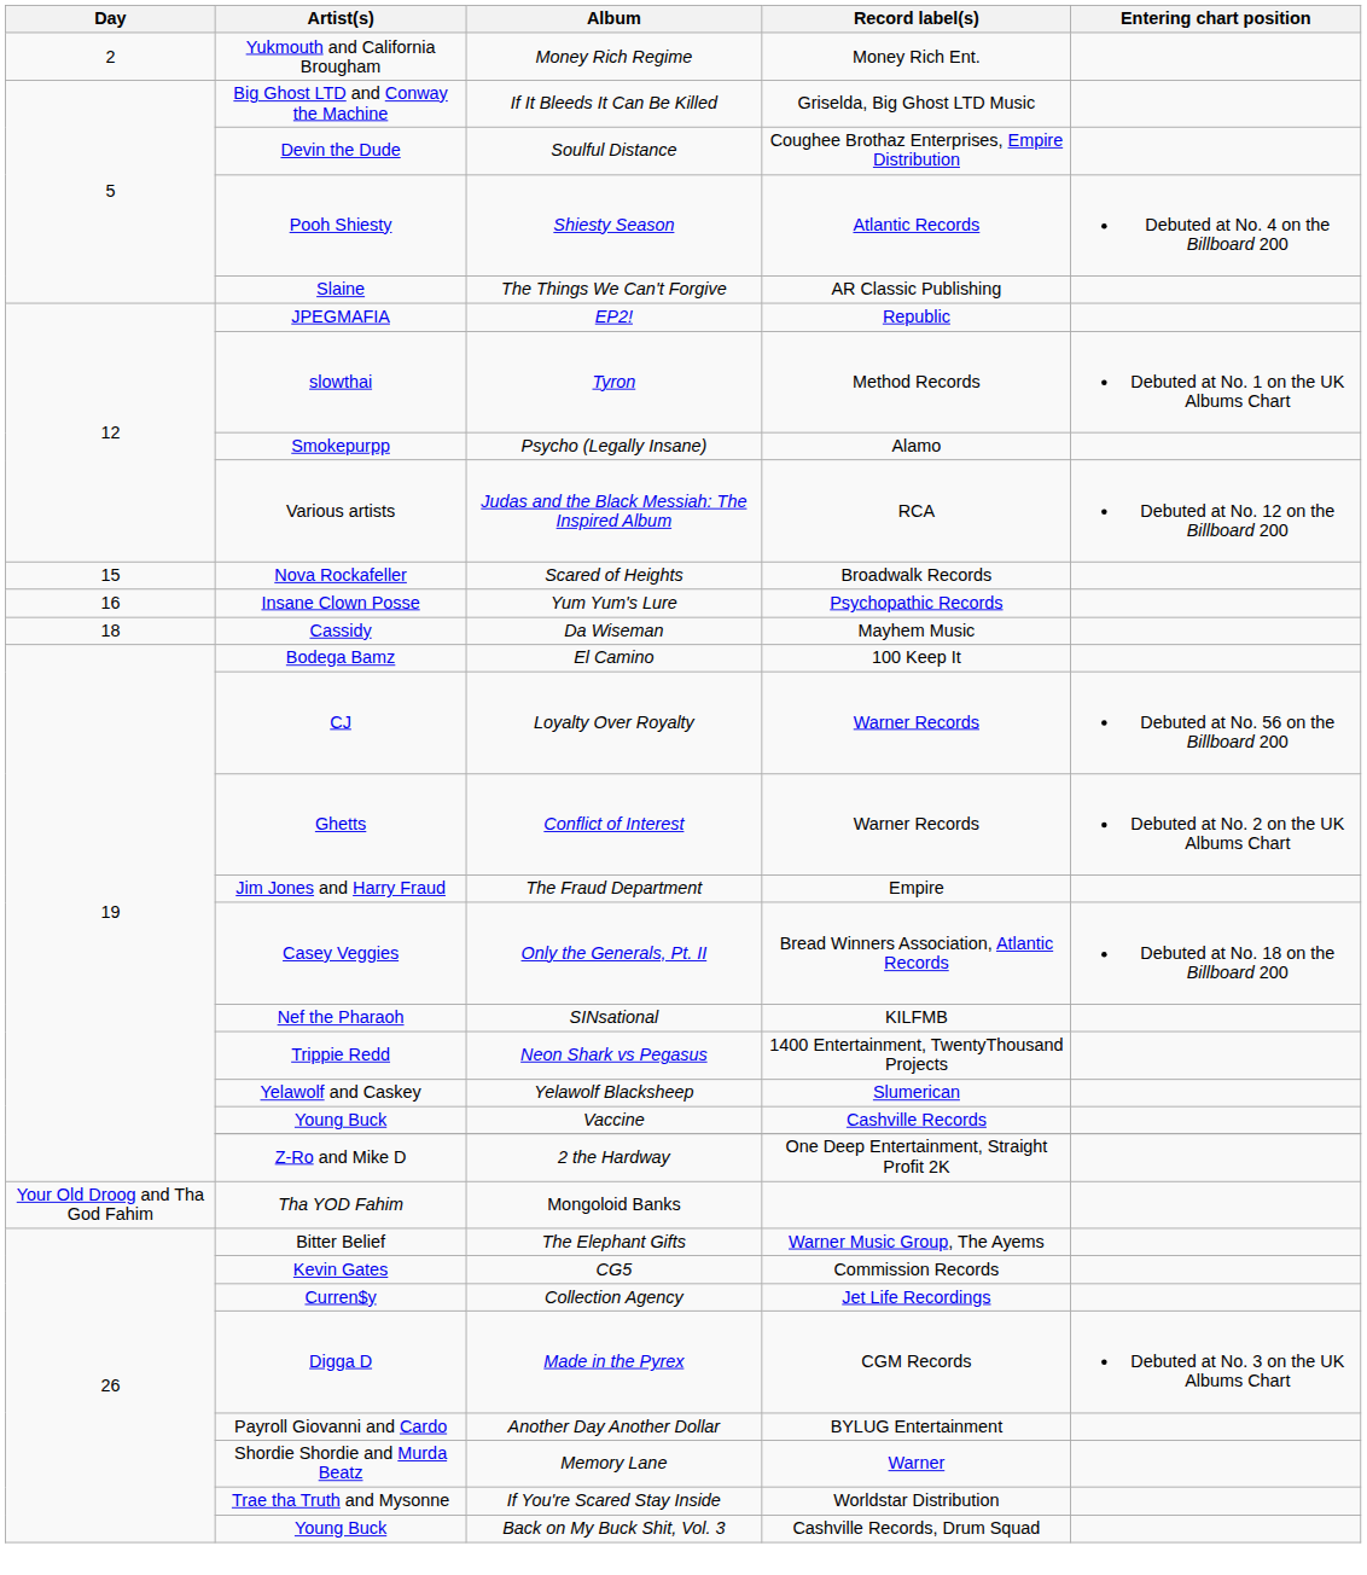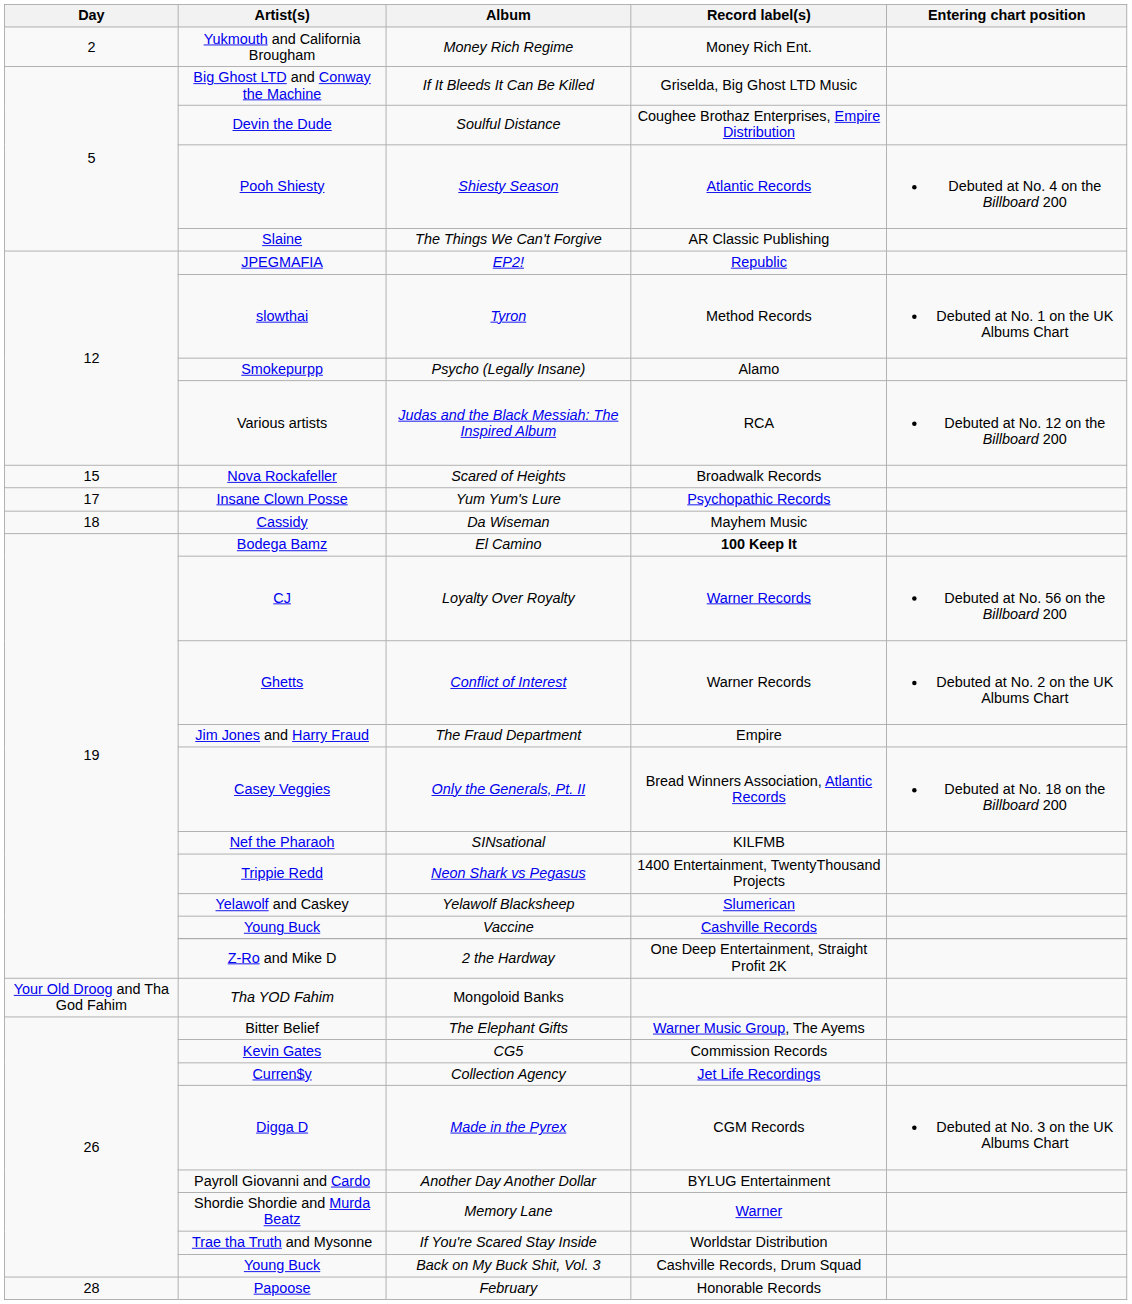 <table class="wikitable" style="text-align:center;">
 <tr>
 <th scope="col">Day</th>
 <th scope="col">Artist(s)</th>
 <th scope="col">Album</th>
 <th scope="col">Record label(s)</th>
 <th><strong>Entering chart position</strong></th>
 </tr>
 <tr>
 <td>2</td>
 <td><a href='#'>Yukmouth</a> and California Brougham</td>
 <td><em>Money Rich Regime</em></td>
 <td>Money Rich Ent.</td>
 <td></td>
 </tr>
 <tr>
 <td rowspan="4">5</td>
 <td><a href='#'>Big Ghost LTD</a> and <a href='#'>Conway the Machine</a></td>
 <td><em>If It Bleeds It Can Be Killed</em></td>
 <td>Griselda, Big Ghost LTD Music</td>
 <td></td>
 </tr>
 <tr>
 <td><a href='#'>Devin the Dude</a></td>
 <td><em>Soulful Distance</em></td>
 <td>Coughee Brothaz Enterprises, <a href='#'>Empire Distribution</a></td>
 <td></td>
 </tr>
 <tr>
 <td><a href='#'>Pooh Shiesty</a></td>
 <td><em><a href='#'>Shiesty Season</a></em></td>
 <td><a href='#'>Atlantic Records</a></td>
 <td><br><ul><li>Debuted at No. 4 on the <em>Billboard</em> 200</li></ul></td>
 </tr>
 <tr>
 <td rowspan="1"><a href='#'>Slaine</a></td>
 <td><em>The Things We Can't Forgive</em></td>
 <td>AR Classic Publishing</td>
 <td></td>
 </tr>
 <tr>
 <td rowspan="4">12</td>
 <td><a href='#'>JPEGMAFIA</a></td>
 <td><em><a href='#'>EP2!</a></em></td>
 <td><a href='#'>Republic</a></td>
 <td></td>
 </tr>
 <tr>
 <td><a href='#'>slowthai</a></td>
 <td><em><a href='#'>Tyron</a></em></td>
 <td>Method Records</td>
 <td><br><ul><li>Debuted at No. 1 on the UK Albums Chart</li></ul></td>
 </tr>
 <tr>
 <td><a href='#'>Smokepurpp</a></td>
 <td><em>Psycho (Legally Insane)</em></td>
 <td>Alamo</td>
 <td></td>
 </tr>
 <tr>
 <td>Various artists</td>
 <td><em><a href='#'>Judas and the Black Messiah: The Inspired Album</a></em></td>
 <td>RCA</td>
 <td><br><ul><li>Debuted at No. 12 on the <em>Billboard</em> 200</li></ul></td>
 </tr>
 <tr>
 <td>15</td>
 <td><a href='#'>Nova Rockafeller</a></td>
 <td><em>Scared of Heights</em></td>
 <td>Broadwalk Records</td>
 <td></td>
 </tr>
 <tr>
-<td>16</td>
+<td>17</td>
 <td><a href='#'>Insane Clown Posse</a></td>
 <td><em>Yum Yum's Lure</em></td>
 <td><a href='#'>Psychopathic Records</a></td>
 <td></td>
 </tr>
 <tr>
 <td>18</td>
 <td><a href='#'>Cassidy</a></td>
 <td><em>Da Wiseman</em></td>
 <td>Mayhem Music</td>
 <td></td>
 </tr>
 <tr>
 <td rowspan="11">19</td>
 <td><a href='#'>Bodega Bamz</a></td>
 <td><em>El Camino</em></td>
-<td>100 Keep It</td>
+<td><strong>100 Keep It</strong></td>
 <td></td>
 </tr>
 <tr>
 <td><a href='#'>CJ</a></td>
 <td><em>Loyalty Over Royalty</em></td>
 <td><a href='#'>Warner Records</a></td>
 <td><br><ul><li>Debuted at No. 56 on the <em>Billboard</em> 200</li></ul></td>
 </tr>
 <tr>
 <td><a href='#'>Ghetts</a></td>
 <td><em><a href='#'>Conflict of Interest</a></em></td>
 <td>Warner Records</td>
 <td><br><ul><li>Debuted at No. 2 on the UK Albums Chart</li></ul></td>
 </tr>
 <tr>
 <td><a href='#'>Jim Jones</a> and <a href='#'>Harry Fraud</a></td>
 <td><em>The Fraud Department</em></td>
 <td>Empire</td>
 <td></td>
 </tr>
 <tr>
 <td><a href='#'>Casey Veggies</a></td>
 <td><em><a href='#'>Only the Generals, Pt. II</a></em></td>
 <td>Bread Winners Association, <a href='#'>Atlantic Records</a></td>
 <td><br><ul><li>Debuted at No. 18 on the <em>Billboard</em> 200</li></ul></td>
 </tr>
 <tr>
 <td><a href='#'>Nef the Pharaoh</a></td>
 <td><em>SINsational</em></td>
 <td>KILFMB</td>
 <td></td>
 </tr>
 <tr>
 <td><a href='#'>Trippie Redd</a></td>
 <td><em><a href='#'>Neon Shark vs Pegasus</a></em></td>
 <td>1400 Entertainment, TwentyThousand Projects</td>
 <td></td>
 </tr>
 <tr>
 <td><a href='#'>Yelawolf</a> and Caskey</td>
 <td><em>Yelawolf Blacksheep</em></td>
 <td><a href='#'>Slumerican</a></td>
 <td></td>
 </tr>
 <tr>
 <td><a href='#'>Young Buck</a></td>
 <td><em>Vaccine</em></td>
 <td><a href='#'>Cashville Records</a></td>
 <td></td>
 </tr>
 <tr>
 </tr>
 <tr>
 <td><a href='#'>Z-Ro</a> and Mike D</td>
 <td><em>2 the Hardway</em></td>
 <td>One Deep Entertainment, Straight Profit 2K</td>
 <td></td>
 </tr>
 <tr>
 <td><a href='#'>Your Old Droog</a> and Tha God Fahim</td>
 <td><em>Tha YOD Fahim</em></td>
 <td>Mongoloid Banks</td>
 <td></td>
 </tr>
 <tr>
 <td rowspan="8">26</td>
 <td>Bitter Belief</td>
 <td><em>The Elephant Gifts</em></td>
 <td><a href='#'>Warner Music Group</a>, The Ayems</td>
 <td></td>
 </tr>
 <tr>
 <td><a href='#'>Kevin Gates</a></td>
 <td><em>CG5</em></td>
 <td>Commission Records</td>
 <td></td>
 </tr>
 <tr>
 <td><a href='#'>Curren$y</a></td>
 <td><em>Collection Agency</em></td>
 <td><a href='#'>Jet Life Recordings</a></td>
 <td></td>
 </tr>
 <tr>
 <td><a href='#'>Digga D</a></td>
 <td><em><a href='#'>Made in the Pyrex</a></em></td>
 <td>CGM Records</td>
 <td><br><ul><li>Debuted at No. 3 on the UK Albums Chart</li></ul></td>
 </tr>
 <tr>
 <td>Payroll Giovanni and <a href='#'>Cardo</a></td>
 <td><em>Another Day Another Dollar</em></td>
 <td>BYLUG Entertainment</td>
 <td></td>
 </tr>
 <tr>
 <td>Shordie Shordie and <a href='#'>Murda Beatz</a></td>
 <td><em>Memory Lane</em></td>
 <td><a href='#'>Warner</a></td>
 <td></td>
 </tr>
 <tr>
 <td><a href='#'>Trae tha Truth</a> and Mysonne</td>
 <td><em>If You're Scared Stay Inside</em></td>
 <td>Worldstar Distribution</td>
 <td></td>
 </tr>
 <tr>
 <td><a href='#'>Young Buck</a></td>
 <td><em>Back on My Buck Shit, Vol. 3</em></td>
 <td>Cashville Records, Drum Squad</td>
 <td></td>
 </tr>
+<tr>
+<td>28</td>
+<td><a href='#'>Papoose</a></td>
+<td><em>February</em></td>
+<td>Honorable Records</td>
+<td></td>
+</tr>
 </table>
